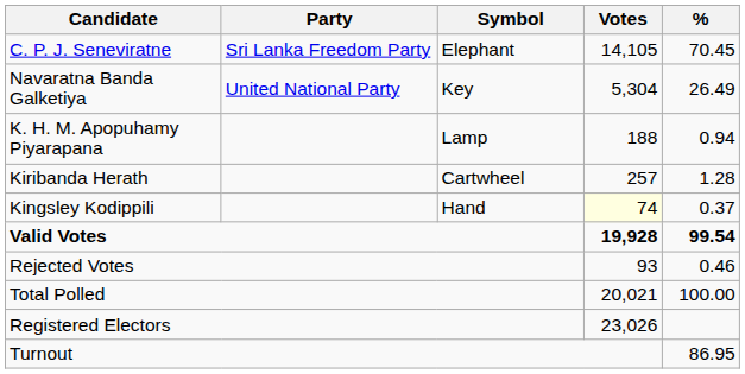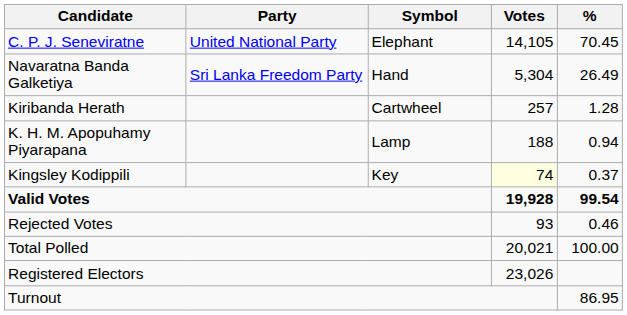 <table class="wikitable" border="1" style="text-align:right;">
 <tr>
 <th align=left width="180">Candidate</th>
 <th align=left width="180">Party</th>
 <th align=left width="120">Symbol</th>
 <th align=left width="60">Votes</th>
 <th align=left width="60">%</th>
 </tr>
 <tr>
 <td align=left><a href='#'>C. P. J. Seneviratne</a></td>
-<td align=left><a href='#'>Sri Lanka Freedom Party</a></td>
+<td align=left><a href='#'>United National Party</a></td>
 <td align=left>Elephant</td>
 <td>14,105</td>
 <td>70.45</td>
 </tr>
 <tr>
 <td align=left>Navaratna Banda Galketiya</td>
-<td align=left><a href='#'>United National Party</a></td>
-<td align=left>Key</td>
+<td align=left><a href='#'>Sri Lanka Freedom Party</a></td>
+<td align=left>Hand</td>
 <td>5,304</td>
 <td>26.49</td>
+</tr>
+<tr>
+<td align=left>Kiribanda Herath</td>
+<td align=left></td>
+<td align=left>Cartwheel</td>
+<td>257</td>
+<td>1.28</td>
 </tr>
 <tr>
 <td align=left>K. H. M. Apopuhamy Piyarapana</td>
 <td align=left></td>
 <td align=left>Lamp</td>
 <td>188</td>
 <td>0.94</td>
 </tr>
 <tr>
-<td align=left>Kiribanda Herath</td>
-<td align=left></td>
-<td align=left>Cartwheel</td>
-<td>257</td>
-<td>1.28</td>
-</tr>
-<tr>
 <td align=left>Kingsley Kodippili</td>
 <td align=left></td>
-<td align=left>Hand</td>
+<td align=left>Key</td>
 <td style="background: lightyellow;">74</td>
 <td>0.37</td>
 </tr>
 <tr>
 <td align=left colspan=3><strong>Valid Votes</strong></td>
 <td><strong>19,928</strong></td>
 <td><strong>99.54</strong></td>
 </tr>
 <tr>
 <td align=left colspan=3>Rejected Votes</td>
 <td>93</td>
 <td>0.46</td>
 </tr>
 <tr>
 <td align=left colspan=3>Total Polled</td>
 <td>20,021</td>
 <td>100.00</td>
 </tr>
 <tr>
 <td align=left colspan=3>Registered Electors</td>
 <td>23,026</td>
 <td></td>
 </tr>
 <tr>
 <td align=left colspan=4>Turnout</td>
 <td>86.95</td>
 </tr>
 </table>
